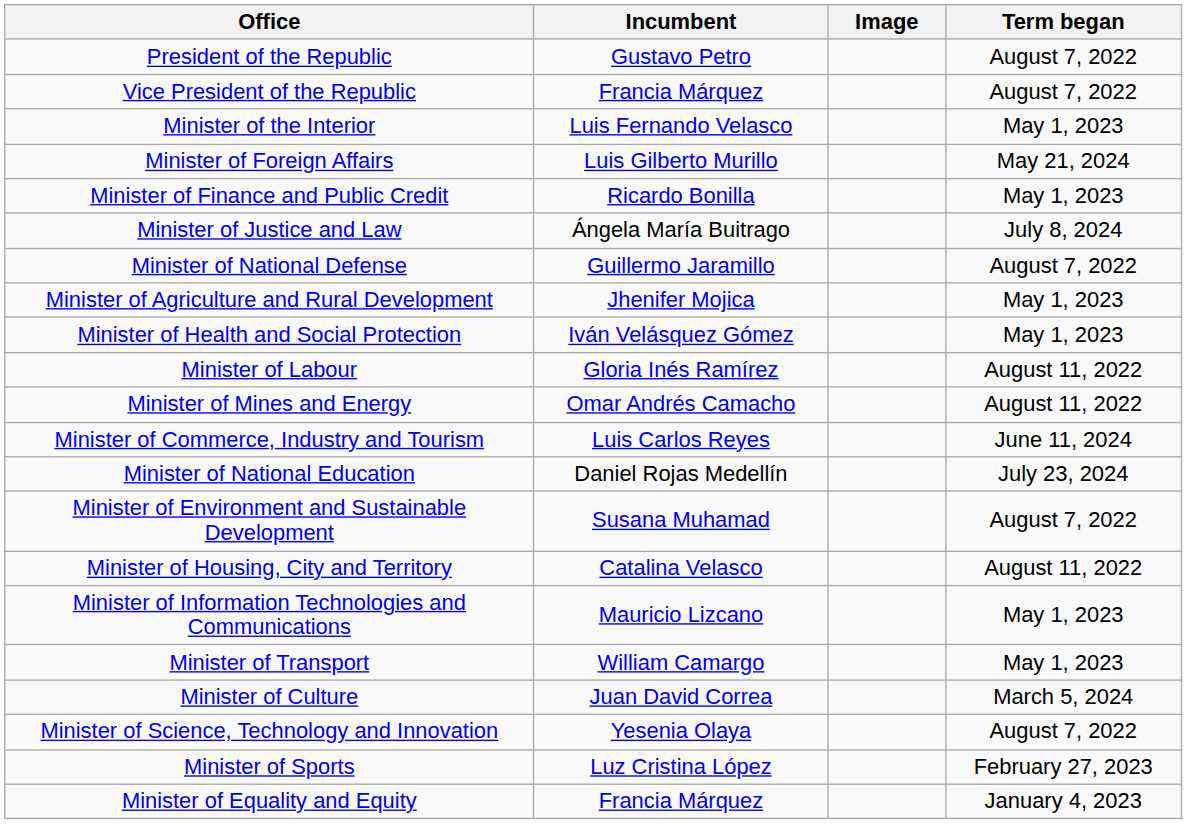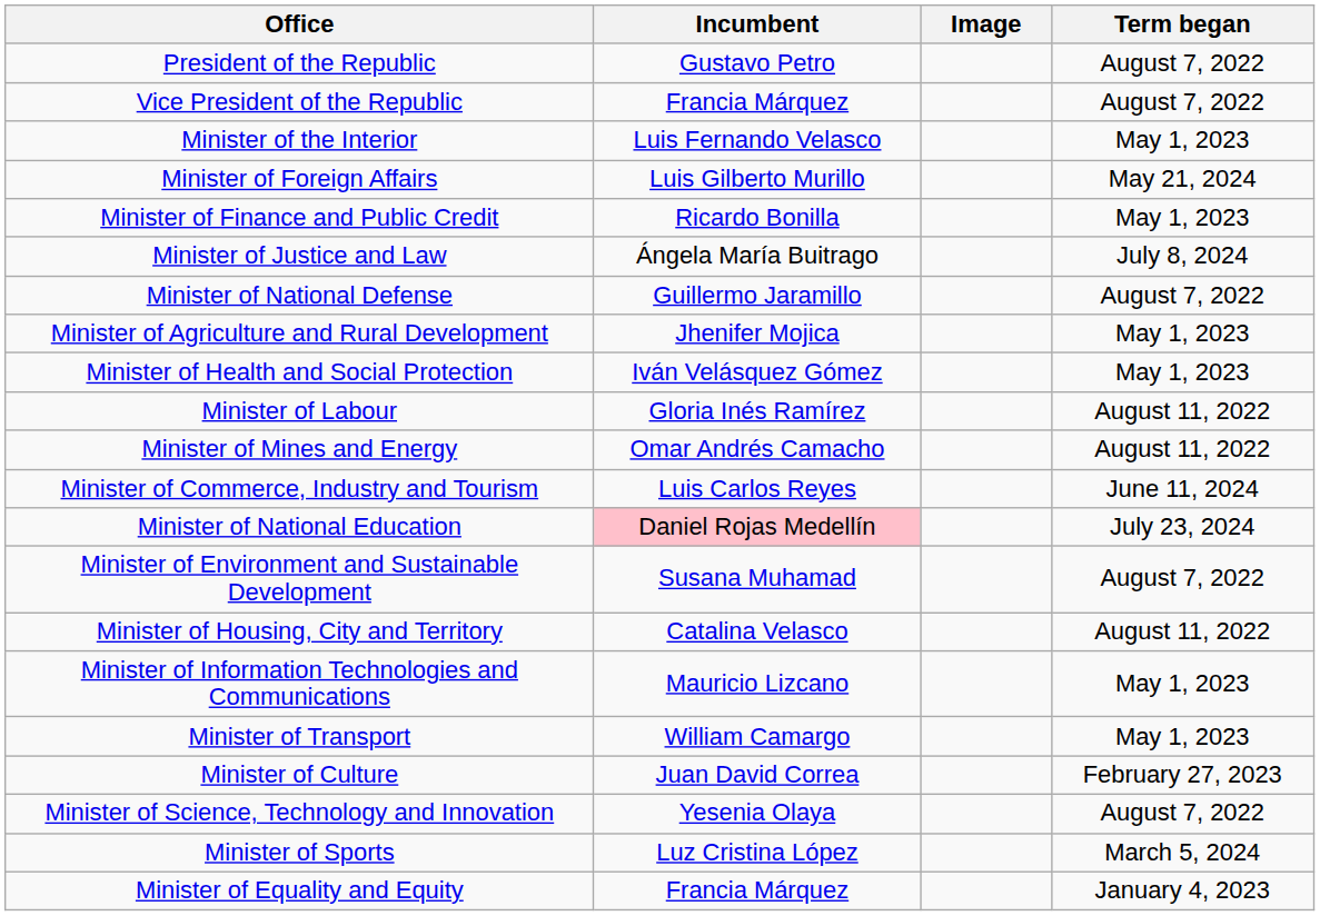 <table class="wikitable" style="text-align:center; width:68%;">
 <tr>
 <th width = "45%">Office</th>
 <th width = "25%">Incumbent</th>
 <th width = "10%">Image</th>
 <th width = "20%">Term began</th>
 </tr>
 <tr>
 <td><a href='#'>President of the Republic</a></td>
 <td><a href='#'>Gustavo Petro</a></td>
 <td></td>
 <td>August 7, 2022</td>
 </tr>
 <tr>
 <td><a href='#'>Vice President of the Republic</a></td>
 <td><a href='#'>Francia Márquez</a></td>
 <td></td>
 <td>August 7, 2022</td>
 </tr>
 <tr>
 <td><a href='#'>Minister of the Interior</a></td>
 <td><a href='#'>Luis Fernando Velasco</a></td>
 <td></td>
 <td>May 1, 2023</td>
 </tr>
 <tr>
 <td><a href='#'>Minister of Foreign Affairs</a></td>
 <td><a href='#'>Luis Gilberto Murillo</a></td>
 <td></td>
 <td>May 21, 2024</td>
 </tr>
 <tr>
 <td><a href='#'>Minister of Finance and Public Credit</a></td>
 <td><a href='#'>Ricardo Bonilla</a></td>
 <td></td>
 <td>May 1, 2023</td>
 </tr>
 <tr>
 <td><a href='#'>Minister of Justice and Law</a></td>
 <td>Ángela María Buitrago</td>
 <td></td>
 <td>July 8, 2024</td>
 </tr>
 <tr>
 <td><a href='#'>Minister of National Defense</a></td>
 <td><a href='#'>Guillermo Jaramillo</a></td>
 <td></td>
 <td>August 7, 2022</td>
 </tr>
 <tr>
 <td><a href='#'>Minister of Agriculture and Rural Development</a></td>
 <td><a href='#'>Jhenifer Mojica</a></td>
 <td></td>
 <td>May 1, 2023</td>
 </tr>
 <tr>
 <td><a href='#'>Minister of Health and Social Protection</a></td>
 <td><a href='#'>Iván Velásquez Gómez</a></td>
 <td></td>
 <td>May 1, 2023</td>
 </tr>
 <tr>
 <td><a href='#'>Minister of Labour</a></td>
 <td><a href='#'>Gloria Inés Ramírez</a></td>
 <td></td>
 <td>August 11, 2022</td>
 </tr>
 <tr>
 <td><a href='#'>Minister of Mines and Energy</a></td>
 <td><a href='#'>Omar Andrés Camacho</a></td>
 <td></td>
 <td>August 11, 2022</td>
 </tr>
 <tr>
 <td><a href='#'>Minister of Commerce, Industry and Tourism</a></td>
 <td><a href='#'>Luis Carlos Reyes</a></td>
 <td></td>
 <td>June 11, 2024</td>
 </tr>
 <tr>
 <td><a href='#'>Minister of National Education</a></td>
-<td>Daniel Rojas Medellín</td>
+<td style="background: pink;">Daniel Rojas Medellín</td>
 <td></td>
 <td>July 23, 2024</td>
 </tr>
 <tr>
 <td><a href='#'>Minister of Environment and Sustainable Development</a></td>
 <td><a href='#'>Susana Muhamad</a></td>
 <td></td>
 <td>August 7, 2022</td>
 </tr>
 <tr>
 <td><a href='#'>Minister of Housing, City and Territory</a></td>
 <td><a href='#'>Catalina Velasco</a></td>
 <td></td>
 <td>August 11, 2022</td>
 </tr>
 <tr>
 <td><a href='#'>Minister of Information Technologies and Communications</a></td>
 <td><a href='#'>Mauricio Lizcano</a></td>
 <td></td>
 <td>May 1, 2023</td>
 </tr>
 <tr>
 <td><a href='#'>Minister of Transport</a></td>
 <td><a href='#'>William Camargo</a></td>
 <td></td>
 <td>May 1, 2023</td>
 </tr>
 <tr>
 <td><a href='#'>Minister of Culture</a></td>
 <td><a href='#'>Juan David Correa</a></td>
 <td></td>
-<td>March 5, 2024</td>
+<td>February 27, 2023</td>
 </tr>
 <tr>
 <td><a href='#'>Minister of Science, Technology and Innovation</a></td>
 <td><a href='#'>Yesenia Olaya</a></td>
 <td></td>
 <td>August 7, 2022</td>
 </tr>
 <tr>
 <td><a href='#'>Minister of Sports</a></td>
 <td><a href='#'>Luz Cristina López</a></td>
 <td></td>
-<td>February 27, 2023</td>
+<td>March 5, 2024</td>
 </tr>
 <tr>
 <td><a href='#'>Minister of Equality and Equity</a></td>
 <td><a href='#'>Francia Márquez</a></td>
 <td></td>
 <td>January 4, 2023</td>
 </tr>
 </table>
